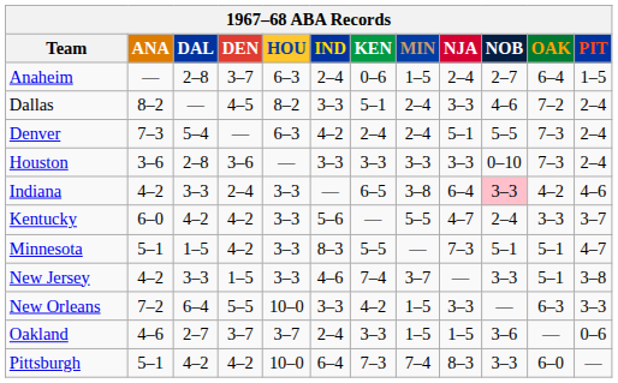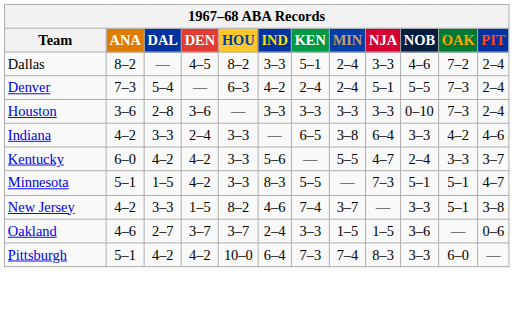 <table class="wikitable" style="font-size:95%; text-align:center;">
 <tr>
 <th colspan=12>1967–68 ABA Records</th>
 </tr>
 <tr>
 <th width=100>Team</th>
 <th style="background:#DE7C00;color:#FFFFFF;width=35">ANA</th>
 <th style="background:#00339F;color:#FFFFFF;width=35">DAL</th>
 <th style="background:#E03C31;color:#FFFFFF;width=35">DEN</th>
 <th style="background:#FFC72C;color:#003DA5;width=35">HOU</th>
 <th style="background:#0032A0;color:#FEDD00;width=35">IND</th>
 <th style="background:#009A44;color:#FFFFFF;width=35">KEN</th>
 <th style="background:#003DA5;color:#C89A6A;width=35">MIN</th>
 <th style="background:#D40032;color:#FFFFFF;width=35">NJA</th>
 <th style="background:#041E42;color:#FFFFFF;width=35">NOB</th>
 <th style="background:#007A33;color:#FFA400;width=35">OAK</th>
 <th style="background:#0032A0;color:#FF4911;width=35">PIT</th>
-</tr>
-<tr>
-<td style="text-align:left;"><a href='#'>Anaheim</a></td>
-<td>—</td>
-<td>2–8</td>
-<td>3–7</td>
-<td>6–3</td>
-<td>2–4</td>
-<td>0–6</td>
-<td>1–5</td>
-<td>2–4</td>
-<td>2–7</td>
-<td>6–4</td>
-<td>1–5</td>
 </tr>
 <tr>
 <td style="text-align:left;">Dallas</td>
 <td>8–2</td>
 <td>—</td>
 <td>4–5</td>
 <td>8–2</td>
 <td>3–3</td>
 <td>5–1</td>
 <td>2–4</td>
 <td>3–3</td>
 <td>4–6</td>
 <td>7–2</td>
 <td>2–4</td>
 </tr>
 <tr>
 <td style="text-align:left;"><a href='#'>Denver</a></td>
 <td>7–3</td>
 <td>5–4</td>
 <td>—</td>
 <td>6–3</td>
 <td>4–2</td>
 <td>2–4</td>
 <td>2–4</td>
 <td>5–1</td>
 <td>5–5</td>
 <td>7–3</td>
 <td>2–4</td>
 </tr>
 <tr>
 <td style="text-align:left;"><a href='#'>Houston</a></td>
 <td>3–6</td>
 <td>2–8</td>
 <td>3–6</td>
 <td>—</td>
 <td>3–3</td>
 <td>3–3</td>
 <td>3–3</td>
 <td>3–3</td>
 <td>0–10</td>
 <td>7–3</td>
 <td>2–4</td>
 </tr>
 <tr>
 <td style="text-align:left;"><a href='#'>Indiana</a></td>
 <td>4–2</td>
 <td>3–3</td>
 <td>2–4</td>
 <td>3–3</td>
 <td>—</td>
 <td>6–5</td>
 <td>3–8</td>
 <td>6–4</td>
-<td style="background: pink;">3–3</td>
+<td>3–3</td>
 <td>4–2</td>
 <td>4–6</td>
 </tr>
 <tr>
 <td style="text-align:left;"><a href='#'>Kentucky</a></td>
 <td>6–0</td>
 <td>4–2</td>
 <td>4–2</td>
 <td>3–3</td>
 <td>5–6</td>
 <td>—</td>
 <td>5–5</td>
 <td>4–7</td>
 <td>2–4</td>
 <td>3–3</td>
 <td>3–7</td>
 </tr>
 <tr>
 <td style="text-align:left;"><a href='#'>Minnesota</a></td>
 <td>5–1</td>
 <td>1–5</td>
 <td>4–2</td>
 <td>3–3</td>
 <td>8–3</td>
 <td>5–5</td>
 <td>—</td>
 <td>7–3</td>
 <td>5–1</td>
 <td>5–1</td>
 <td>4–7</td>
 </tr>
 <tr>
 <td style="text-align:left;"><a href='#'>New Jersey</a></td>
 <td>4–2</td>
 <td>3–3</td>
 <td>1–5</td>
-<td>3–3</td>
+<td>8–2</td>
 <td>4–6</td>
 <td>7–4</td>
 <td>3–7</td>
 <td>—</td>
 <td>3–3</td>
 <td>5–1</td>
 <td>3–8</td>
-</tr>
-<tr>
-<td style="text-align:left;"><a href='#'>New Orleans</a></td>
-<td>7–2</td>
-<td>6–4</td>
-<td>5–5</td>
-<td>10–0</td>
-<td>3–3</td>
-<td>4–2</td>
-<td>1–5</td>
-<td>3–3</td>
-<td>—</td>
-<td>6–3</td>
-<td>3–3</td>
 </tr>
 <tr>
 <td style="text-align:left;"><a href='#'>Oakland</a></td>
 <td>4–6</td>
 <td>2–7</td>
 <td>3–7</td>
 <td>3–7</td>
 <td>2–4</td>
 <td>3–3</td>
 <td>1–5</td>
 <td>1–5</td>
 <td>3–6</td>
 <td>—</td>
 <td>0–6</td>
 </tr>
 <tr>
 <td style="text-align:left;"><a href='#'>Pittsburgh</a></td>
 <td>5–1</td>
 <td>4–2</td>
 <td>4–2</td>
 <td>10–0</td>
 <td>6–4</td>
 <td>7–3</td>
 <td>7–4</td>
 <td>8–3</td>
 <td>3–3</td>
 <td>6–0</td>
 <td>—</td>
 </tr>
 </table>
